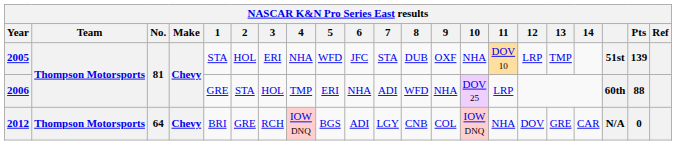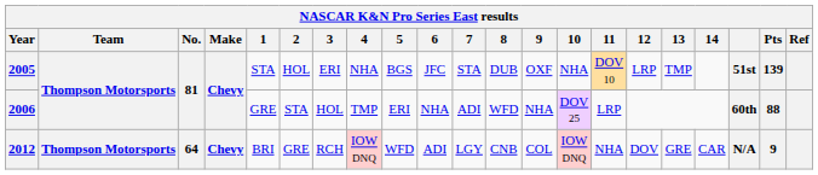 <table class="wikitable" style="text-align:center; font-size:75%">
 <tr>
 <th colspan=21><a href='#'>NASCAR K&N Pro Series East</a> results</th>
 </tr>
 <tr>
 <th>Year</th>
 <th>Team</th>
 <th>No.</th>
 <th>Make</th>
 <th>1</th>
 <th>2</th>
 <th>3</th>
 <th>4</th>
 <th>5</th>
 <th>6</th>
 <th>7</th>
 <th>8</th>
 <th>9</th>
 <th>10</th>
 <th>11</th>
 <th>12</th>
 <th>13</th>
 <th>14</th>
 <th></th>
 <th>Pts</th>
 <th>Ref</th>
 </tr>
 <tr>
 <th><a href='#'>2005</a></th>
 <th rowspan=2><a href='#'>Thompson Motorsports</a></th>
 <th rowspan=2>81</th>
 <th rowspan=2><a href='#'>Chevy</a></th>
 <td><a href='#'>STA</a></td>
 <td><a href='#'>HOL</a></td>
 <td><a href='#'>ERI</a></td>
 <td><a href='#'>NHA</a></td>
-<td><a href='#'>WFD</a></td>
+<td><a href='#'>BGS</a></td>
 <td><a href='#'>JFC</a></td>
 <td><a href='#'>STA</a></td>
 <td><a href='#'>DUB</a></td>
 <td><a href='#'>OXF</a></td>
 <td><a href='#'>NHA</a></td>
 <td style="background:#FFDF9F;"><a href='#'>DOV</a><br><small>10</small></td>
 <td><a href='#'>LRP</a></td>
 <td><a href='#'>TMP</a></td>
 <td></td>
 <th>51st</th>
 <th>139</th>
 <th></th>
 </tr>
 <tr>
 <th><a href='#'>2006</a></th>
 <td><a href='#'>GRE</a></td>
 <td><a href='#'>STA</a></td>
 <td><a href='#'>HOL</a></td>
 <td><a href='#'>TMP</a></td>
 <td><a href='#'>ERI</a></td>
 <td><a href='#'>NHA</a></td>
 <td><a href='#'>ADI</a></td>
 <td><a href='#'>WFD</a></td>
 <td><a href='#'>NHA</a></td>
 <td style="background:#EFCFFF;"><a href='#'>DOV</a><br><small>25</small></td>
 <td><a href='#'>LRP</a></td>
 <td colspan=3></td>
 <th>60th</th>
 <th>88</th>
 <th></th>
 </tr>
 <tr>
 <th><a href='#'>2012</a></th>
 <th><a href='#'>Thompson Motorsports</a></th>
 <th>64</th>
 <th><a href='#'>Chevy</a></th>
 <td><a href='#'>BRI</a></td>
 <td><a href='#'>GRE</a></td>
 <td><a href='#'>RCH</a></td>
 <td style="background:#FFCFCF;"><a href='#'>IOW</a><br><small>DNQ</small></td>
-<td><a href='#'>BGS</a></td>
+<td><a href='#'>WFD</a></td>
 <td><a href='#'>ADI</a></td>
 <td><a href='#'>LGY</a></td>
 <td><a href='#'>CNB</a></td>
 <td><a href='#'>COL</a></td>
 <td style="background:#FFCFCF;"><a href='#'>IOW</a><br><small>DNQ</small></td>
 <td><a href='#'>NHA</a></td>
 <td><a href='#'>DOV</a></td>
 <td><a href='#'>GRE</a></td>
 <td><a href='#'>CAR</a></td>
 <th>N/A</th>
-<th>0</th>
+<th>9</th>
 <th></th>
 </tr>
 </table>
